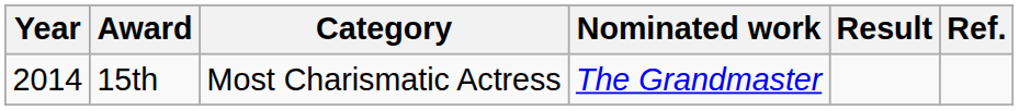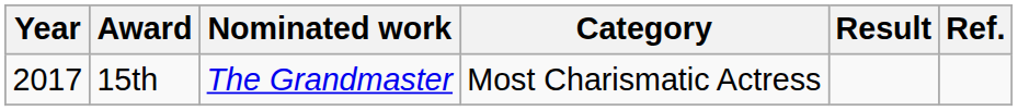 <table class="wikitable">
 <tr>
 <th>Year</th>
 <th>Award</th>
+<th>Nominated work</th>
 <th>Category</th>
-<th>Nominated work</th>
 <th>Result</th>
 <th>Ref.</th>
 </tr>
 <tr>
-<td>2014</td>
+<td>2017</td>
 <td>15th</td>
+<td><em><a href='#'>The Grandmaster</a></em></td>
 <td>Most Charismatic Actress</td>
-<td><em><a href='#'>The Grandmaster</a></em></td>
 <td></td>
 <td></td>
 </tr>
 </table>
